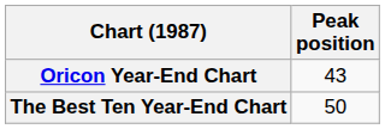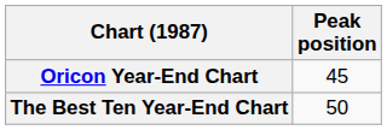 <table class="wikitable plainrowheaders" style="text-align:center;">
 <tr>
 <th>Chart (1987)</th>
 <th>Peak<br>position</th>
 </tr>
 <tr>
 <th scope="row"><a href='#'>Oricon</a> Year-End Chart</th>
-<td>43</td>
+<td>45</td>
 </tr>
 <tr>
 <th scope="row">The Best Ten Year-End Chart</th>
 <td>50</td>
 </tr>
 </table>
